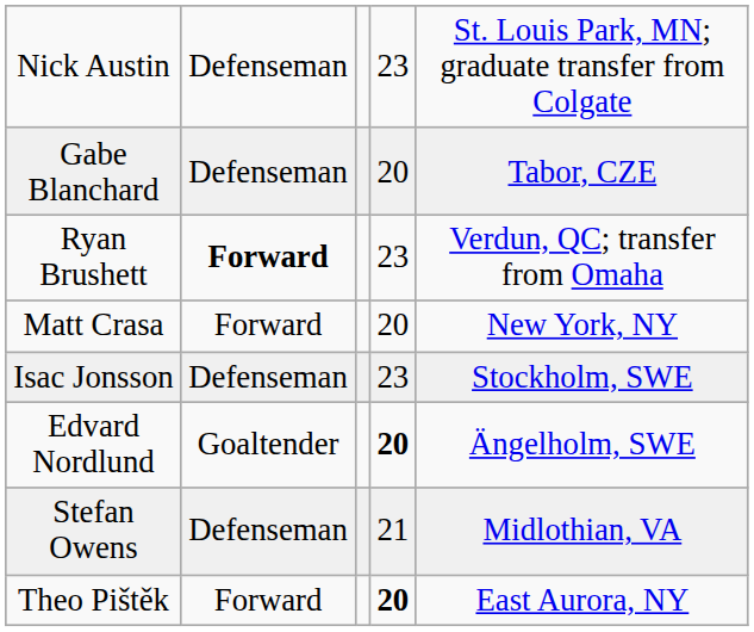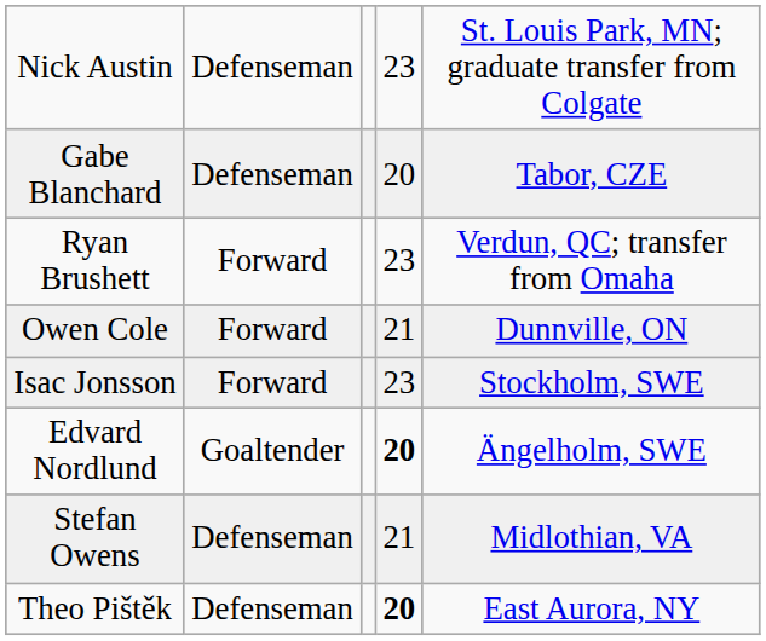 <table class="wikitable" width="60%">
 <tr align="center" bgcolor="">
 <td>Nick Austin</td>
 <td>Defenseman</td>
 <td></td>
 <td>23</td>
 <td><a href='#'>St. Louis Park, MN</a>; graduate transfer from <a href='#'>Colgate</a></td>
 </tr>
 <tr align="center" bgcolor="f0f0f0">
 <td>Gabe Blanchard</td>
 <td>Defenseman</td>
 <td></td>
 <td>20</td>
 <td><a href='#'>Tabor, CZE</a></td>
 </tr>
 <tr align="center" bgcolor="">
 <td>Ryan Brushett</td>
-<td><strong>Forward</strong></td>
+<td>Forward</td>
 <td></td>
 <td>23</td>
 <td><a href='#'>Verdun, QC</a>; transfer from <a href='#'>Omaha</a></td>
 </tr>
-<tr align="center" bgcolor="">
-<td>Matt Crasa</td>
+<tr align="center" bgcolor="f0f0f0">
+<td>Owen Cole</td>
 <td>Forward</td>
 <td></td>
-<td>20</td>
-<td><a href='#'>New York, NY</a></td>
+<td>21</td>
+<td><a href='#'>Dunnville, ON</a></td>
 </tr>
 <tr align="center" bgcolor="f0f0f0">
 <td>Isac Jonsson</td>
-<td>Defenseman</td>
+<td>Forward</td>
 <td></td>
 <td>23</td>
 <td><a href='#'>Stockholm, SWE</a></td>
 </tr>
 <tr align="center" bgcolor="">
 <td>Edvard Nordlund</td>
 <td>Goaltender</td>
 <td></td>
 <td><strong>20</strong></td>
 <td><a href='#'>Ängelholm, SWE</a></td>
 </tr>
 <tr align="center" bgcolor="f0f0f0">
 <td>Stefan Owens</td>
 <td>Defenseman</td>
 <td></td>
 <td>21</td>
 <td><a href='#'>Midlothian, VA</a></td>
 </tr>
 <tr align="center" bgcolor="">
 <td>Theo Pištěk</td>
-<td>Forward</td>
+<td>Defenseman</td>
 <td></td>
 <td><strong>20</strong></td>
 <td><a href='#'>East Aurora, NY</a></td>
 </tr>
 </table>
